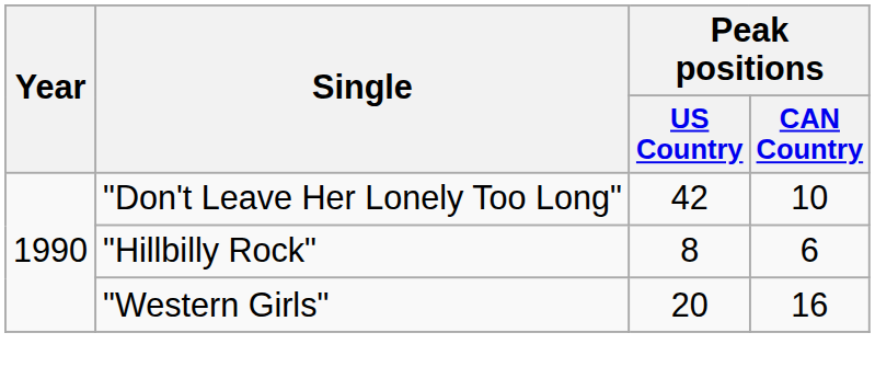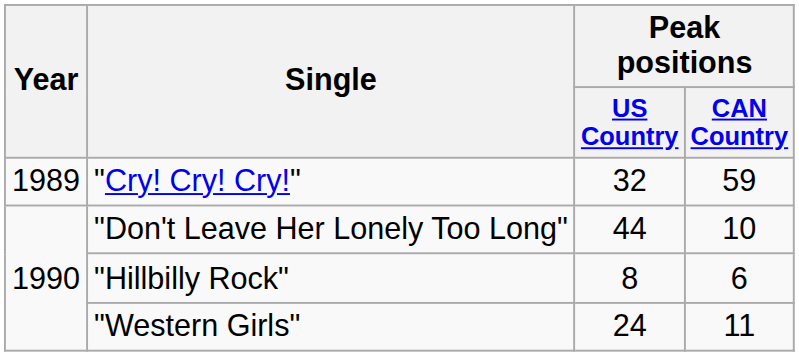 <table class="wikitable" style="text-align:center;">
 <tr>
 <th rowspan="2">Year</th>
 <th rowspan="2">Single</th>
 <th colspan="2">Peak positions</th>
 </tr>
 <tr style="font-size:smaller;">
 <th width="50"><a href='#'>US Country</a></th>
 <th width="50"><a href='#'>CAN Country</a></th>
 </tr>
 <tr>
+<td rowspan="1">1989</td>
+<td align="left">"<a href='#'>Cry! Cry! Cry!</a>"</td>
+<td>32</td>
+<td>59</td>
+</tr>
+<tr>
 <td rowspan="3">1990</td>
 <td align="left">"Don't Leave Her Lonely Too Long"</td>
-<td>42</td>
+<td>44</td>
 <td>10</td>
 </tr>
 <tr>
 <td align="left">"Hillbilly Rock"</td>
 <td>8</td>
 <td>6</td>
 </tr>
 <tr>
 <td align="left">"Western Girls"</td>
-<td>20</td>
-<td>16</td>
+<td>24</td>
+<td>11</td>
 </tr>
 </table>
